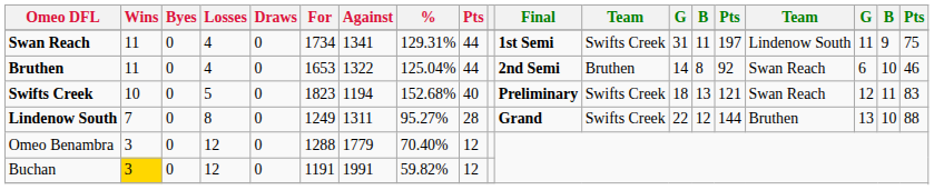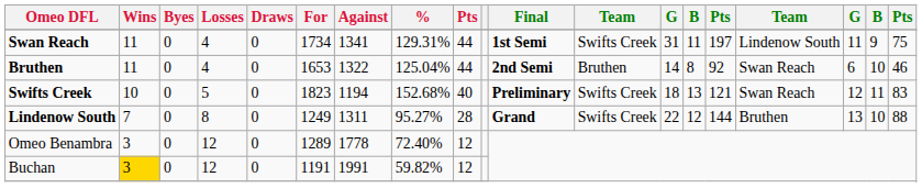 <table style="font-size: 85%; text-align: left;" class="wikitable">
 <tr>
 <th style="color:crimson">Omeo DFL</th>
 <th style="color:crimson">Wins</th>
 <th style="color:crimson">Byes</th>
 <th style="color:crimson">Losses</th>
 <th style="color:crimson">Draws</th>
 <th style="color:crimson">For</th>
 <th style="color:crimson">Against</th>
 <th style="color:crimson">%</th>
 <th style="color:crimson">Pts</th>
 <th></th>
 <th style="color:green">Final</th>
 <th style="color:green">Team</th>
 <th style="color:green">G</th>
 <th style="color:green">B</th>
 <th style="color:green">Pts</th>
 <th style="color:green">Team</th>
 <th style="color:green">G</th>
 <th style="color:green">B</th>
 <th style="color:green">Pts</th>
 </tr>
 <tr>
 </tr>
 <tr>
 </tr>
 <tr>
 <td><strong>	Swan Reach	</strong></td>
 <td>11</td>
 <td>0</td>
 <td>4</td>
 <td>0</td>
 <td>1734</td>
 <td>1341</td>
 <td>129.31%</td>
 <td>44</td>
 <td></td>
 <td><strong>1st Semi</strong></td>
 <td>Swifts Creek</td>
 <td>31</td>
 <td>11</td>
 <td>197</td>
 <td>Lindenow South</td>
 <td>11</td>
 <td>9</td>
 <td>75</td>
 </tr>
 <tr>
 <td><strong>	Bruthen	</strong></td>
 <td>11</td>
 <td>0</td>
 <td>4</td>
 <td>0</td>
 <td>1653</td>
 <td>1322</td>
 <td>125.04%</td>
 <td>44</td>
 <td></td>
 <td><strong>2nd Semi</strong></td>
 <td>Bruthen</td>
 <td>14</td>
 <td>8</td>
 <td>92</td>
 <td>Swan Reach</td>
 <td>6</td>
 <td>10</td>
 <td>46</td>
 </tr>
 <tr>
 <td><strong>	Swifts Creek	</strong></td>
 <td>10</td>
 <td>0</td>
 <td>5</td>
 <td>0</td>
 <td>1823</td>
 <td>1194</td>
 <td>152.68%</td>
 <td>40</td>
 <td></td>
 <td><strong>Preliminary</strong></td>
 <td>Swifts Creek</td>
 <td>18</td>
 <td>13</td>
 <td>121</td>
 <td>Swan Reach</td>
 <td>12</td>
 <td>11</td>
 <td>83</td>
 </tr>
 <tr>
 <td><strong>	Lindenow South	</strong></td>
 <td>7</td>
 <td>0</td>
 <td>8</td>
 <td>0</td>
 <td>1249</td>
 <td>1311</td>
 <td>95.27%</td>
 <td>28</td>
 <td></td>
 <td><strong>Grand</strong></td>
 <td>Swifts Creek</td>
 <td>22</td>
 <td>12</td>
 <td>144</td>
 <td>Bruthen</td>
 <td>13</td>
 <td>10</td>
 <td>88</td>
 </tr>
 <tr>
 <td>Omeo Benambra</td>
 <td>3</td>
 <td>0</td>
 <td>12</td>
 <td>0</td>
-<td>1288</td>
-<td>1779</td>
-<td>70.40%</td>
+<td>1289</td>
+<td>1778</td>
+<td>72.40%</td>
 <td>12</td>
 <td></td>
 </tr>
 <tr>
 <td>Buchan</td>
 <td style="background: gold;">3</td>
 <td>0</td>
 <td>12</td>
 <td>0</td>
 <td>1191</td>
 <td>1991</td>
 <td>59.82%</td>
 <td>12</td>
 <td></td>
 </tr>
 <tr>
 </tr>
 </table>
